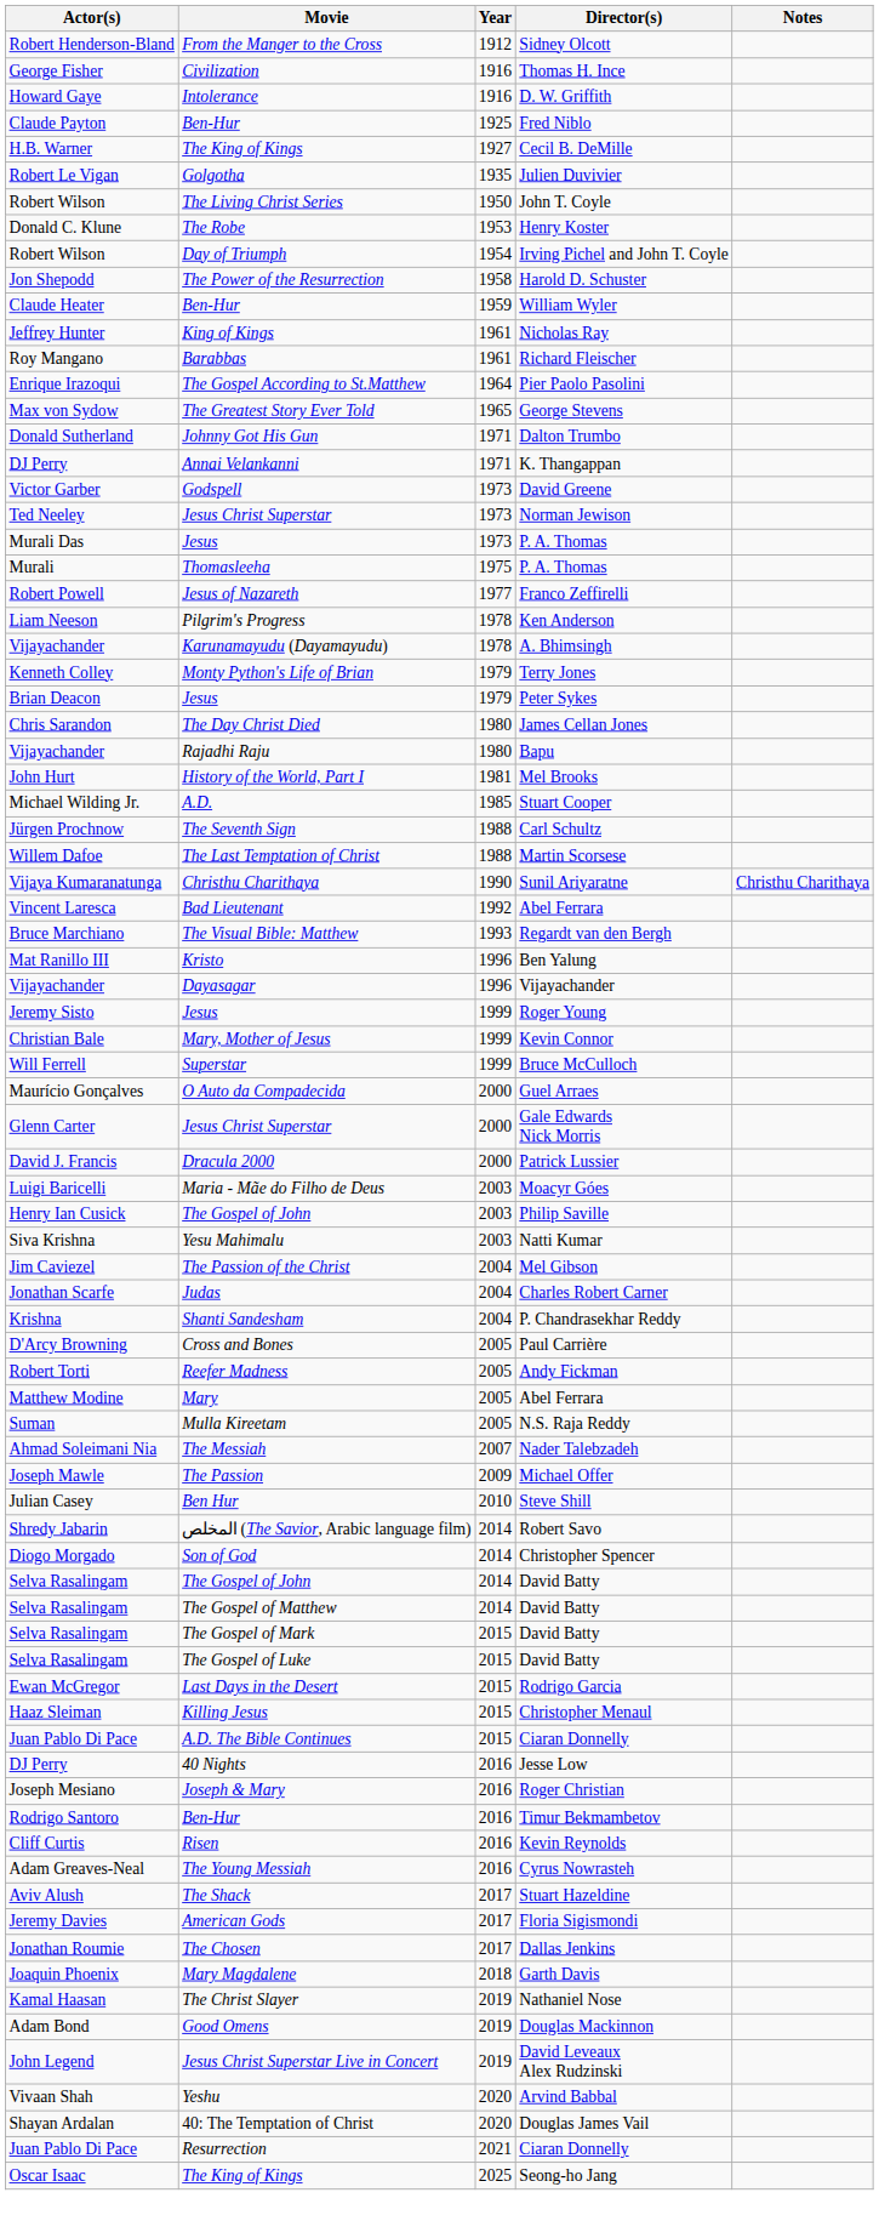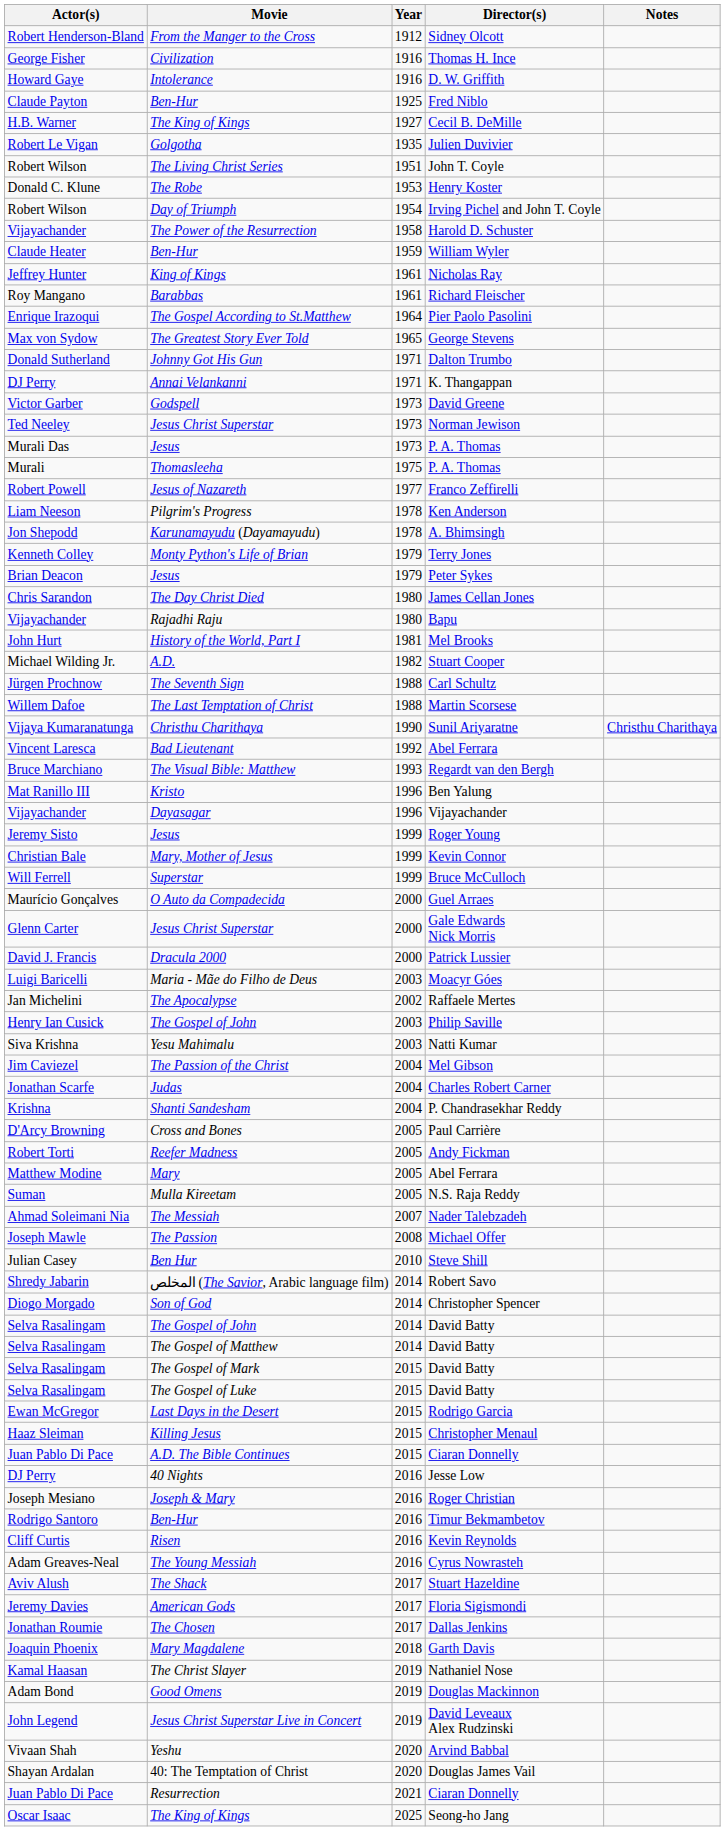 <table class="wikitable sortable" border="1">
 <tr>
 <th>Actor(s)</th>
 <th>Movie</th>
 <th>Year</th>
 <th>Director(s)</th>
 <th>Notes</th>
 </tr>
 <tr>
 <td><a href='#'>Robert Henderson-Bland</a></td>
 <td><em><a href='#'>From the Manger to the Cross</a></em></td>
 <td>1912</td>
 <td><a href='#'>Sidney Olcott</a></td>
 <td></td>
 </tr>
 <tr>
 <td><a href='#'>George Fisher</a></td>
 <td><em><a href='#'>Civilization</a></em></td>
 <td>1916</td>
 <td><a href='#'>Thomas H. Ince</a></td>
 <td></td>
 </tr>
 <tr>
 <td><a href='#'>Howard Gaye</a></td>
 <td><em><a href='#'>Intolerance</a></em></td>
 <td>1916</td>
 <td><a href='#'>D. W. Griffith</a></td>
 <td></td>
 </tr>
 <tr>
 <td><a href='#'>Claude Payton</a></td>
 <td><em><a href='#'>Ben-Hur</a></em></td>
 <td>1925</td>
 <td><a href='#'>Fred Niblo</a></td>
 <td></td>
 </tr>
 <tr>
 <td><a href='#'>H.B. Warner</a></td>
 <td><em><a href='#'>The King of Kings</a></em></td>
 <td>1927</td>
 <td><a href='#'>Cecil B. DeMille</a></td>
 <td></td>
 </tr>
 <tr>
 <td><a href='#'>Robert Le Vigan</a></td>
 <td><em><a href='#'>Golgotha</a></em></td>
 <td>1935</td>
 <td><a href='#'>Julien Duvivier</a></td>
 <td></td>
 </tr>
 <tr>
 <td>Robert Wilson</td>
 <td><em><a href='#'>The Living Christ Series</a></em></td>
-<td>1950</td>
+<td>1951</td>
 <td>John T. Coyle</td>
 <td></td>
 </tr>
 <tr>
 <td>Donald C. Klune</td>
 <td><em><a href='#'>The Robe</a></em></td>
 <td>1953</td>
 <td><a href='#'>Henry Koster</a></td>
 <td></td>
 </tr>
 <tr>
 <td>Robert Wilson</td>
 <td><em><a href='#'>Day of Triumph</a></em></td>
 <td>1954</td>
 <td><a href='#'>Irving Pichel</a> and John T. Coyle</td>
 <td></td>
 </tr>
 <tr>
-<td><a href='#'>Jon Shepodd</a></td>
+<td><a href='#'>Vijayachander</a></td>
 <td><em><a href='#'>The Power of the Resurrection</a></em></td>
 <td>1958</td>
 <td><a href='#'>Harold D. Schuster</a></td>
 <td></td>
 </tr>
 <tr>
 <td><a href='#'>Claude Heater</a></td>
 <td><em><a href='#'>Ben-Hur</a></em></td>
 <td>1959</td>
 <td><a href='#'>William Wyler</a></td>
 <td></td>
 </tr>
 <tr>
 <td><a href='#'>Jeffrey Hunter</a></td>
 <td><em><a href='#'>King of Kings</a></em></td>
 <td>1961</td>
 <td><a href='#'>Nicholas Ray</a></td>
 <td></td>
 </tr>
 <tr>
 <td>Roy Mangano</td>
 <td><em><a href='#'>Barabbas</a></em></td>
 <td>1961</td>
 <td><a href='#'>Richard Fleischer</a></td>
 <td></td>
 </tr>
 <tr>
 <td><a href='#'>Enrique Irazoqui</a></td>
 <td><em><a href='#'>The Gospel According to St.Matthew</a></em></td>
 <td>1964</td>
 <td><a href='#'>Pier Paolo Pasolini</a></td>
 <td></td>
 </tr>
 <tr>
 <td><a href='#'>Max von Sydow</a></td>
 <td><em><a href='#'>The Greatest Story Ever Told</a></em></td>
 <td>1965</td>
 <td><a href='#'>George Stevens</a></td>
 <td></td>
 </tr>
 <tr>
 <td><a href='#'>Donald Sutherland</a></td>
 <td><em><a href='#'>Johnny Got His Gun</a></em></td>
 <td>1971</td>
 <td><a href='#'>Dalton Trumbo</a></td>
 <td></td>
 </tr>
 <tr>
 <td><a href='#'>DJ Perry</a></td>
 <td><em><a href='#'>Annai Velankanni</a></em></td>
 <td>1971</td>
 <td>K. Thangappan</td>
 <td></td>
 </tr>
 <tr>
 <td><a href='#'>Victor Garber</a></td>
 <td><em><a href='#'>Godspell</a></em></td>
 <td>1973</td>
 <td><a href='#'>David Greene</a></td>
 <td></td>
 </tr>
 <tr>
 <td><a href='#'>Ted Neeley</a></td>
 <td><em><a href='#'>Jesus Christ Superstar</a></em></td>
 <td>1973</td>
 <td><a href='#'>Norman Jewison</a></td>
 <td></td>
 </tr>
 <tr>
 <td>Murali Das</td>
 <td><em><a href='#'>Jesus</a></em></td>
 <td>1973</td>
 <td><a href='#'>P. A. Thomas</a></td>
 <td></td>
 </tr>
 <tr>
 <td>Murali</td>
 <td><em><a href='#'>Thomasleeha</a></em></td>
 <td>1975</td>
 <td><a href='#'>P. A. Thomas</a></td>
 <td></td>
 </tr>
 <tr>
 <td><a href='#'>Robert Powell</a></td>
 <td><em><a href='#'>Jesus of Nazareth</a></em></td>
 <td>1977</td>
 <td><a href='#'>Franco Zeffirelli</a></td>
 <td></td>
 </tr>
 <tr>
 <td><a href='#'>Liam Neeson</a></td>
 <td><em>Pilgrim's Progress</em></td>
 <td>1978</td>
 <td><a href='#'>Ken Anderson</a></td>
 <td><br></td>
 </tr>
 <tr>
-<td><a href='#'>Vijayachander</a></td>
+<td><a href='#'>Jon Shepodd</a></td>
 <td><em><a href='#'>Karunamayudu</a></em> (<em>Dayamayudu</em>)</td>
 <td>1978</td>
 <td><a href='#'>A. Bhimsingh</a></td>
 <td></td>
 </tr>
 <tr>
 <td><a href='#'>Kenneth Colley</a></td>
 <td><em><a href='#'>Monty Python's Life of Brian</a></em></td>
 <td>1979</td>
 <td><a href='#'>Terry Jones</a></td>
 <td></td>
 </tr>
 <tr>
 <td><a href='#'>Brian Deacon</a></td>
 <td><em><a href='#'>Jesus</a></em></td>
 <td>1979</td>
 <td><a href='#'>Peter Sykes</a></td>
 <td></td>
 </tr>
 <tr>
 <td><a href='#'>Chris Sarandon</a></td>
 <td><em><a href='#'>The Day Christ Died</a></em></td>
 <td>1980</td>
 <td><a href='#'>James Cellan Jones</a></td>
 <td></td>
 </tr>
 <tr>
 <td><a href='#'>Vijayachander</a></td>
 <td><em>Rajadhi Raju</em></td>
 <td>1980</td>
 <td><a href='#'>Bapu</a></td>
 <td></td>
 </tr>
 <tr>
 <td><a href='#'>John Hurt</a></td>
 <td><em><a href='#'>History of the World, Part I</a></em></td>
 <td>1981</td>
 <td><a href='#'>Mel Brooks</a></td>
 <td></td>
 </tr>
 <tr>
 <td>Michael Wilding Jr.</td>
 <td><em><a href='#'>A.D.</a></em></td>
-<td>1985</td>
+<td>1982</td>
 <td><a href='#'>Stuart Cooper</a></td>
 <td></td>
 </tr>
 <tr>
 <td><a href='#'>Jürgen Prochnow</a></td>
 <td><em><a href='#'>The Seventh Sign</a></em></td>
 <td>1988</td>
 <td><a href='#'>Carl Schultz</a></td>
 <td></td>
 </tr>
 <tr>
 <td><a href='#'>Willem Dafoe</a></td>
 <td><em><a href='#'>The Last Temptation of Christ</a></em></td>
 <td>1988</td>
 <td><a href='#'>Martin Scorsese</a></td>
 <td></td>
 </tr>
 <tr>
 <td><a href='#'>Vijaya Kumaranatunga</a></td>
 <td><em><a href='#'>Christhu Charithaya</a></em></td>
 <td>1990</td>
 <td><a href='#'>Sunil Ariyaratne</a></td>
 <td><a href='#'>Christhu Charithaya</a></td>
 </tr>
 <tr>
 <td><a href='#'>Vincent Laresca</a></td>
 <td><em><a href='#'>Bad Lieutenant</a></em></td>
 <td>1992</td>
 <td><a href='#'>Abel Ferrara</a></td>
 <td></td>
 </tr>
 <tr>
 <td><a href='#'>Bruce Marchiano</a></td>
 <td><em><a href='#'>The Visual Bible: Matthew</a></em></td>
 <td>1993</td>
 <td><a href='#'>Regardt van den Bergh</a></td>
 <td></td>
 </tr>
 <tr>
 <td><a href='#'>Mat Ranillo III</a></td>
 <td><em><a href='#'>Kristo</a></em></td>
 <td>1996</td>
 <td>Ben Yalung</td>
 <td></td>
 </tr>
 <tr>
 <td><a href='#'>Vijayachander</a></td>
 <td><em><a href='#'>Dayasagar</a></em></td>
 <td>1996</td>
 <td>Vijayachander</td>
 <td></td>
 </tr>
 <tr>
 <td><a href='#'>Jeremy Sisto</a></td>
 <td><em><a href='#'>Jesus</a></em></td>
 <td>1999</td>
 <td><a href='#'>Roger Young</a></td>
 <td></td>
 </tr>
 <tr>
 <td><a href='#'>Christian Bale</a></td>
 <td><em><a href='#'>Mary, Mother of Jesus</a></em></td>
 <td>1999</td>
 <td><a href='#'>Kevin Connor</a></td>
 <td></td>
 </tr>
 <tr>
 <td><a href='#'>Will Ferrell</a></td>
 <td><em><a href='#'>Superstar</a></em></td>
 <td>1999</td>
 <td><a href='#'>Bruce McCulloch</a></td>
 <td></td>
 </tr>
 <tr>
 <td>Maurício Gonçalves</td>
 <td><em><a href='#'>O Auto da Compadecida</a></em></td>
 <td>2000</td>
 <td><a href='#'>Guel Arraes</a></td>
 <td></td>
 </tr>
 <tr>
 <td><a href='#'>Glenn Carter</a></td>
 <td><em><a href='#'>Jesus Christ Superstar</a></em></td>
 <td>2000</td>
 <td><a href='#'>Gale Edwards</a><br><a href='#'>Nick Morris</a></td>
 <td></td>
 </tr>
 <tr>
 <td><a href='#'>David J. Francis</a></td>
 <td><em><a href='#'>Dracula 2000</a></em></td>
 <td>2000</td>
 <td><a href='#'>Patrick Lussier</a></td>
 <td></td>
 </tr>
 <tr>
 <td><a href='#'>Luigi Baricelli</a></td>
 <td><em>Maria - Mãe do Filho de Deus</em></td>
 <td>2003</td>
 <td><a href='#'>Moacyr Góes</a></td>
 <td></td>
 </tr>
 <tr>
+<td>Jan Michelini</td>
+<td><em><a href='#'>The Apocalypse</a></em></td>
+<td>2002</td>
+<td>Raffaele Mertes</td>
+<td></td>
+</tr>
+<tr>
 <td><a href='#'>Henry Ian Cusick</a></td>
 <td><em><a href='#'>The Gospel of John</a></em></td>
 <td>2003</td>
 <td><a href='#'>Philip Saville</a></td>
 <td></td>
 </tr>
 <tr>
 <td>Siva Krishna</td>
 <td><em>Yesu Mahimalu</em></td>
 <td>2003</td>
 <td>Natti Kumar</td>
 <td></td>
 </tr>
 <tr>
 <td><a href='#'>Jim Caviezel</a></td>
 <td><em><a href='#'>The Passion of the Christ</a></em></td>
 <td>2004</td>
 <td><a href='#'>Mel Gibson</a></td>
 <td></td>
 </tr>
 <tr>
 <td><a href='#'>Jonathan Scarfe</a></td>
 <td><em><a href='#'>Judas</a></em></td>
 <td>2004</td>
 <td><a href='#'>Charles Robert Carner</a></td>
 <td></td>
 </tr>
 <tr>
 <td><a href='#'>Krishna</a></td>
 <td><em><a href='#'>Shanti Sandesham</a></em></td>
 <td>2004</td>
 <td>P. Chandrasekhar Reddy</td>
 <td></td>
 </tr>
 <tr>
 <td><a href='#'>D'Arcy Browning</a></td>
 <td><em>Cross and Bones</em></td>
 <td>2005</td>
 <td>Paul Carrière</td>
 <td></td>
 </tr>
 <tr>
 <td><a href='#'>Robert Torti</a></td>
 <td><em><a href='#'>Reefer Madness</a></em></td>
 <td>2005</td>
 <td><a href='#'>Andy Fickman</a></td>
 <td></td>
 </tr>
 <tr>
 <td><a href='#'>Matthew Modine</a></td>
 <td><em><a href='#'>Mary</a></em></td>
 <td>2005</td>
 <td>Abel Ferrara</td>
 <td></td>
 </tr>
 <tr>
 <td><a href='#'>Suman</a></td>
 <td><em>Mulla Kireetam</em></td>
 <td>2005</td>
 <td>N.S. Raja Reddy</td>
 <td></td>
 </tr>
 <tr>
 <td><a href='#'>Ahmad Soleimani Nia</a></td>
 <td><em><a href='#'>The Messiah</a></em></td>
 <td>2007</td>
 <td><a href='#'>Nader Talebzadeh</a></td>
 </tr>
 <tr>
 <td><a href='#'>Joseph Mawle</a></td>
 <td><em><a href='#'>The Passion</a></em></td>
-<td>2009</td>
+<td>2008</td>
 <td><a href='#'>Michael Offer</a></td>
 <td></td>
 </tr>
 <tr>
 <td>Julian Casey</td>
 <td><em><a href='#'>Ben Hur</a></em></td>
 <td>2010</td>
 <td><a href='#'>Steve Shill</a></td>
 <td></td>
 </tr>
 <tr>
 <td><a href='#'>Shredy Jabarin</a></td>
 <td>المخلص (<em><a href='#'>The Savior</a></em>, Arabic language film)</td>
 <td>2014</td>
 <td>Robert Savo</td>
 <td></td>
 </tr>
 <tr>
 <td><a href='#'>Diogo Morgado</a></td>
 <td><em><a href='#'>Son of God</a></em></td>
 <td>2014</td>
 <td>Christopher Spencer</td>
 <td></td>
 </tr>
 <tr>
 <td><a href='#'>Selva Rasalingam</a></td>
 <td><em><a href='#'>The Gospel of John</a></em></td>
 <td>2014</td>
 <td>David Batty</td>
 <td></td>
 </tr>
 <tr>
 <td><a href='#'>Selva Rasalingam</a></td>
 <td><em>The Gospel of Matthew</em></td>
 <td>2014</td>
 <td>David Batty</td>
 <td></td>
 </tr>
 <tr>
 <td><a href='#'>Selva Rasalingam</a></td>
 <td><em>The Gospel of Mark</em></td>
 <td>2015</td>
 <td>David Batty</td>
 <td></td>
 </tr>
 <tr>
 <td><a href='#'>Selva Rasalingam</a></td>
 <td><em>The Gospel of Luke</em></td>
 <td>2015</td>
 <td>David Batty</td>
 <td></td>
 </tr>
 <tr>
 <td><a href='#'>Ewan McGregor</a></td>
 <td><em><a href='#'>Last Days in the Desert</a></em></td>
 <td>2015</td>
 <td><a href='#'>Rodrigo Garcia</a></td>
 <td></td>
 </tr>
 <tr>
 <td><a href='#'>Haaz Sleiman</a></td>
 <td><em><a href='#'>Killing Jesus</a></em></td>
 <td>2015</td>
 <td><a href='#'>Christopher Menaul</a></td>
 <td></td>
 </tr>
 <tr>
 <td><a href='#'>Juan Pablo Di Pace</a></td>
 <td><em><a href='#'>A.D. The Bible Continues</a></em></td>
 <td>2015</td>
 <td><a href='#'>Ciaran Donnelly</a></td>
 <td></td>
 </tr>
 <tr>
 <td><a href='#'>DJ Perry</a></td>
 <td><em>40 Nights</em></td>
 <td>2016</td>
 <td>Jesse Low</td>
 <td></td>
 </tr>
 <tr>
 <td>Joseph Mesiano</td>
 <td><em><a href='#'>Joseph & Mary</a></em></td>
 <td>2016</td>
 <td><a href='#'>Roger Christian</a></td>
 <td></td>
 </tr>
 <tr>
 <td><a href='#'>Rodrigo Santoro</a></td>
 <td><em><a href='#'>Ben-Hur</a></em></td>
 <td>2016</td>
 <td><a href='#'>Timur Bekmambetov</a></td>
 <td></td>
 </tr>
 <tr>
 <td><a href='#'>Cliff Curtis</a></td>
 <td><em><a href='#'>Risen</a></em></td>
 <td>2016</td>
 <td><a href='#'>Kevin Reynolds</a></td>
 <td></td>
 </tr>
 <tr>
 <td>Adam Greaves-Neal</td>
 <td><em><a href='#'>The Young Messiah</a></em></td>
 <td>2016</td>
 <td><a href='#'>Cyrus Nowrasteh</a></td>
 <td></td>
 </tr>
 <tr>
 <td><a href='#'>Aviv Alush</a></td>
 <td><em><a href='#'>The Shack</a></em></td>
 <td>2017</td>
 <td><a href='#'>Stuart Hazeldine</a></td>
 <td></td>
 </tr>
 <tr>
 <td><a href='#'>Jeremy Davies</a></td>
 <td><em><a href='#'>American Gods</a></em></td>
 <td>2017</td>
 <td><a href='#'>Floria Sigismondi</a></td>
 <td></td>
 </tr>
 <tr>
 <td><a href='#'>Jonathan Roumie</a></td>
 <td><em><a href='#'>The Chosen</a></em></td>
 <td>2017</td>
 <td><a href='#'>Dallas Jenkins</a></td>
 <td></td>
 </tr>
 <tr>
 <td><a href='#'>Joaquin Phoenix</a></td>
 <td><em><a href='#'>Mary Magdalene</a></em></td>
 <td>2018</td>
 <td><a href='#'>Garth Davis</a></td>
 <td></td>
 </tr>
 <tr>
 <td><a href='#'>Kamal Haasan</a></td>
 <td><em>The Christ Slayer</em></td>
 <td>2019</td>
 <td>Nathaniel Nose</td>
 <td></td>
 </tr>
 <tr>
 <td>Adam Bond</td>
 <td><em><a href='#'>Good Omens</a></em></td>
 <td>2019</td>
 <td><a href='#'>Douglas Mackinnon</a></td>
 <td></td>
 </tr>
 <tr>
 <td><a href='#'>John Legend</a></td>
 <td><em><a href='#'>Jesus Christ Superstar Live in Concert</a></em></td>
 <td>2019</td>
 <td><a href='#'>David Leveaux</a><br>Alex Rudzinski</td>
 <td></td>
 </tr>
 <tr>
 <td>Vivaan Shah</td>
 <td><em>Yeshu</em></td>
 <td>2020</td>
 <td><a href='#'>Arvind Babbal</a></td>
 <td></td>
 </tr>
 <tr>
 <td>Shayan Ardalan</td>
 <td>40: The Temptation of Christ</td>
 <td>2020</td>
 <td>Douglas James Vail</td>
 </tr>
 <tr>
 <td><a href='#'>Juan Pablo Di Pace</a></td>
 <td><em>Resurrection</em></td>
 <td>2021</td>
 <td><a href='#'>Ciaran Donnelly</a></td>
 <td></td>
 </tr>
 <tr>
 <td><a href='#'>Oscar Isaac</a></td>
 <td><em><a href='#'>The King of Kings</a></em></td>
 <td>2025</td>
 <td>Seong-ho Jang</td>
 <td></td>
 </tr>
 </table>
